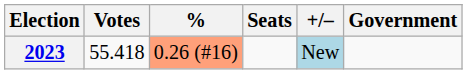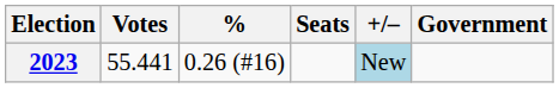 <table class=wikitable>
 <tr>
 <th>Election</th>
 <th>Votes</th>
 <th>%</th>
 <th>Seats</th>
 <th>+/–</th>
 <th>Government</th>
 </tr>
 <tr>
 <th><a href='#'>2023</a></th>
-<td>55.418</td>
-<td style="background: lightsalmon;">0.26 (#16)</td>
+<td>55.441</td>
+<td>0.26 (#16)</td>
 <td></td>
 <td style="background: lightblue;">New</td>
 <td></td>
 </tr>
 </table>
